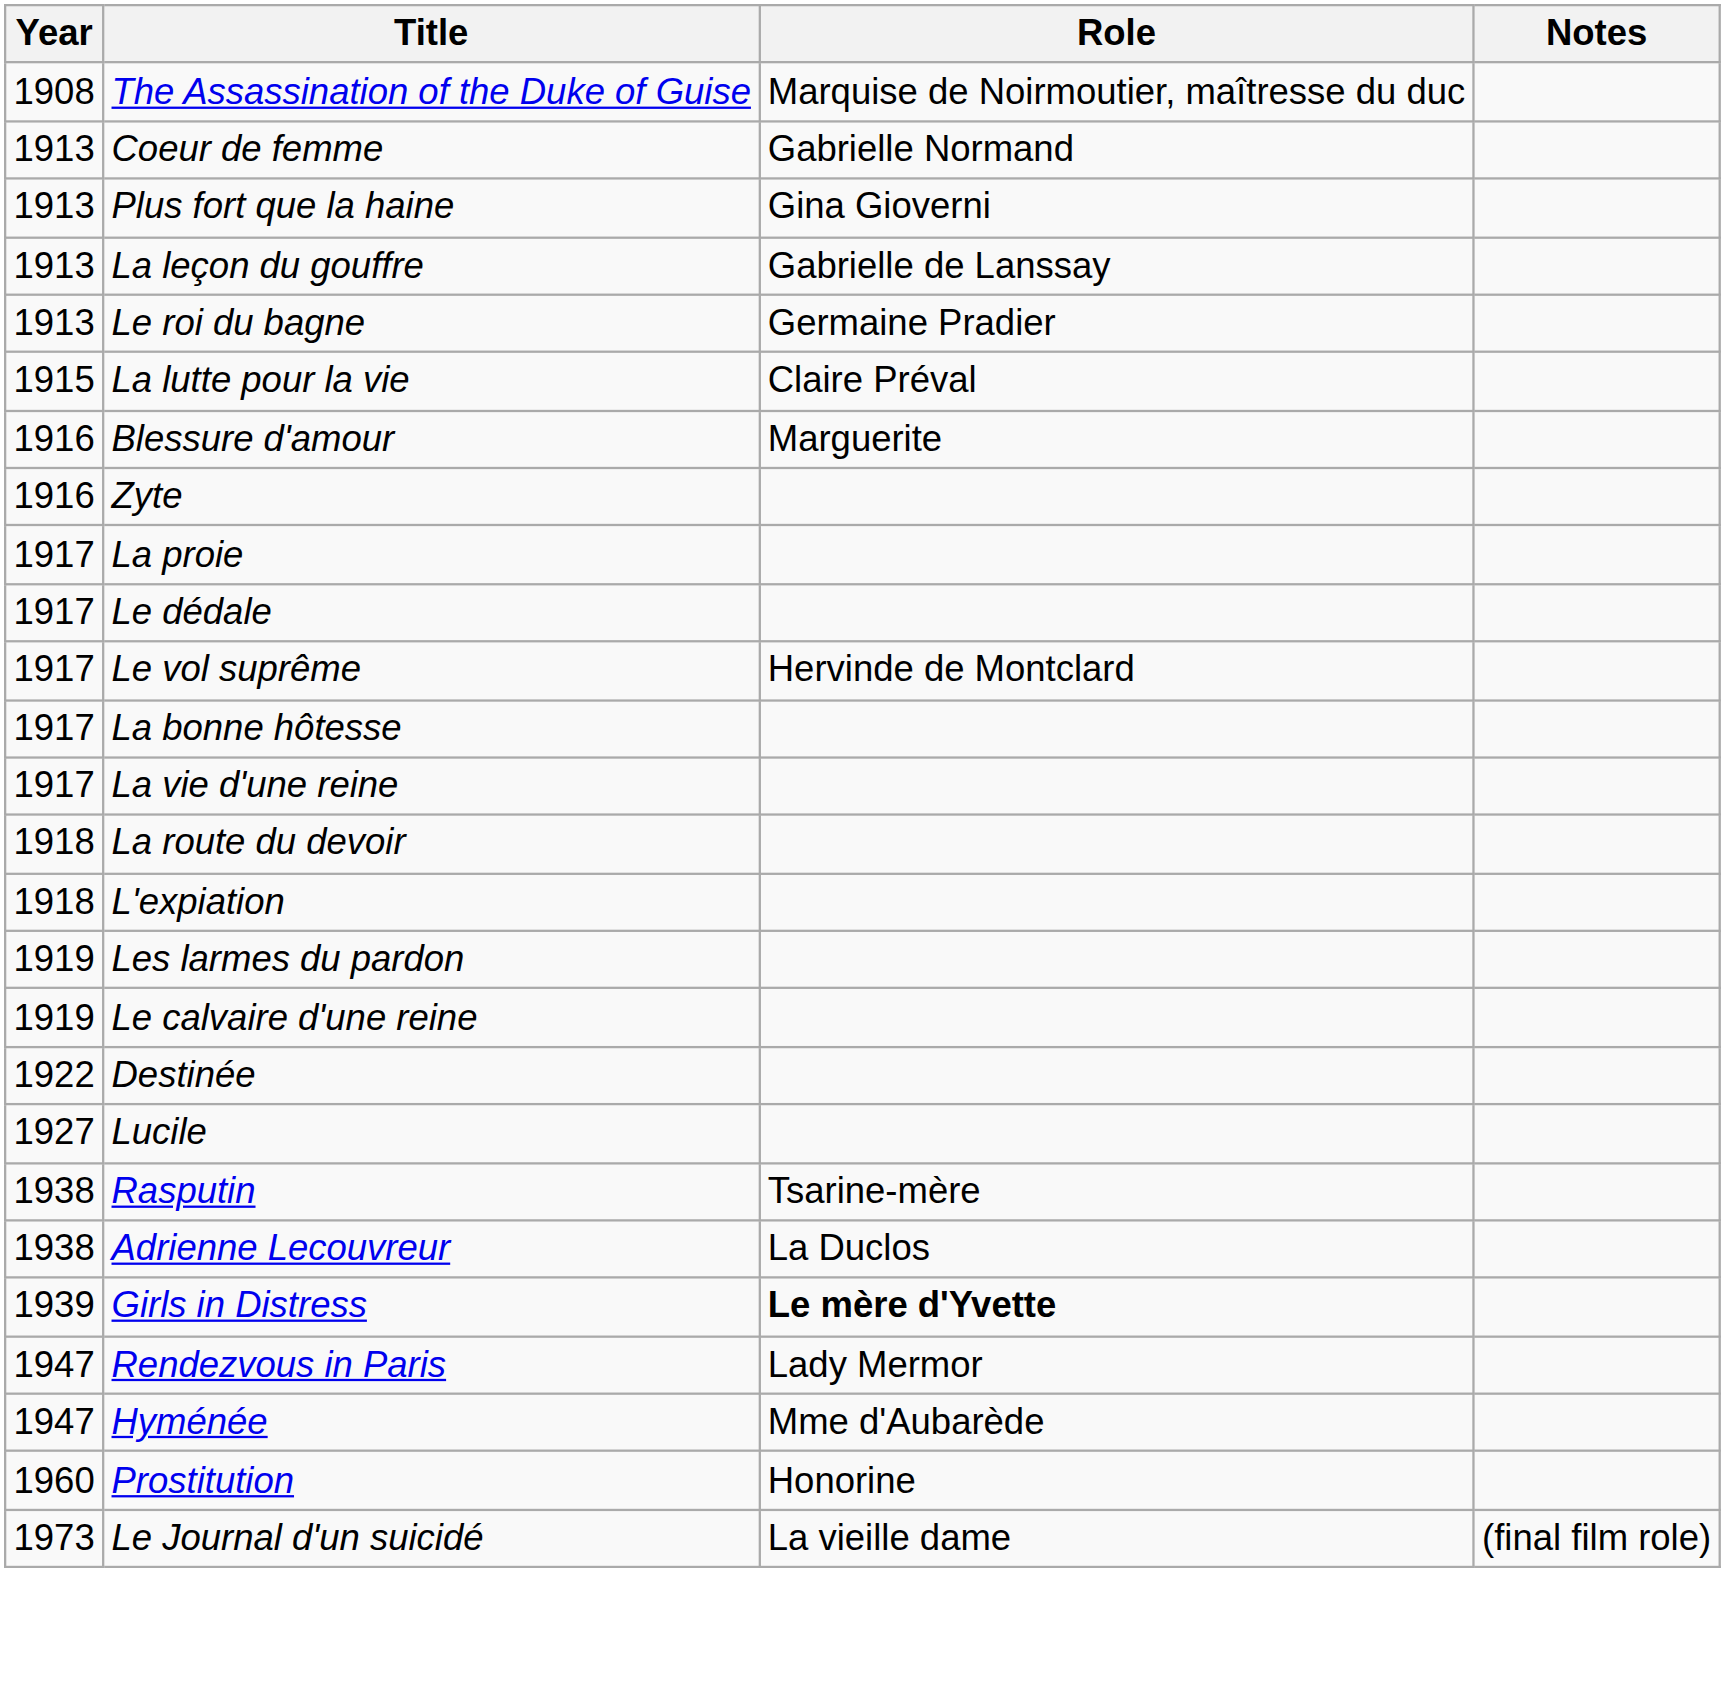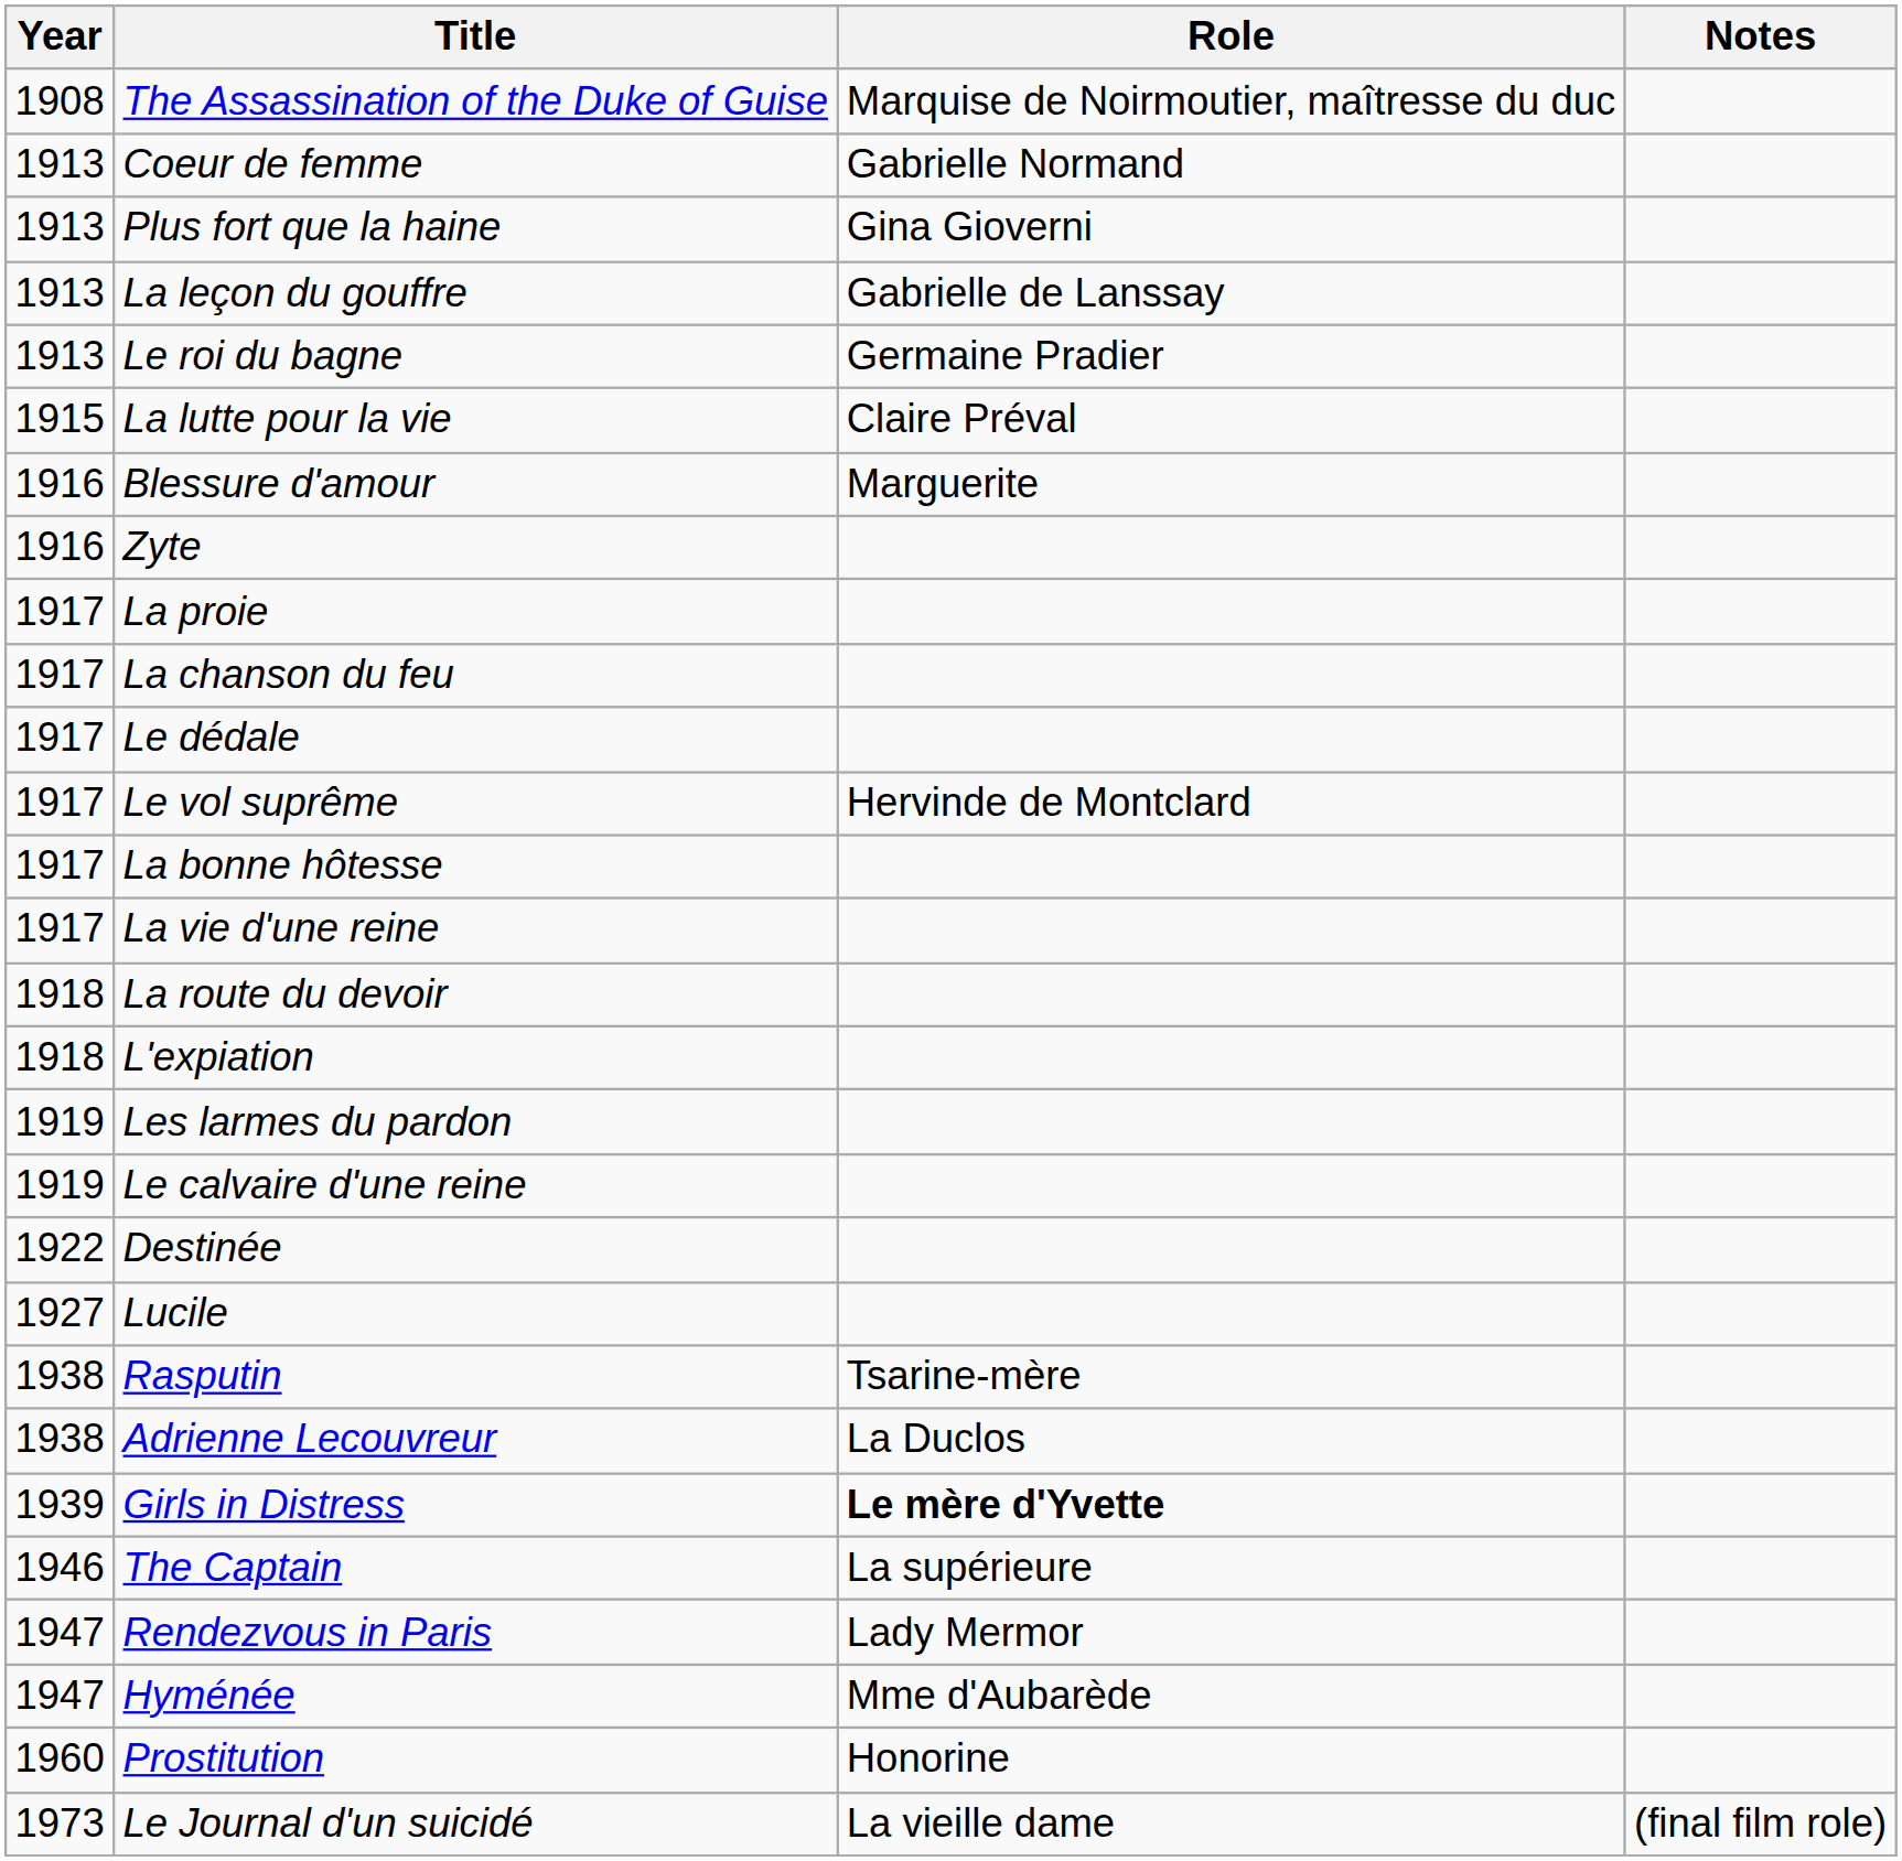 <table class="wikitable">
 <tr>
 <th>Year</th>
 <th>Title</th>
 <th>Role</th>
 <th>Notes</th>
 </tr>
 <tr>
 <td>1908</td>
 <td><em><a href='#'>The Assassination of the Duke of Guise</a></em></td>
 <td>Marquise de Noirmoutier, maîtresse du duc</td>
 <td></td>
 </tr>
 <tr>
 <td>1913</td>
 <td><em>Coeur de femme</em></td>
 <td>Gabrielle Normand</td>
 <td></td>
 </tr>
 <tr>
 <td>1913</td>
 <td><em>Plus fort que la haine</em></td>
 <td>Gina Gioverni</td>
 <td></td>
 </tr>
 <tr>
 <td>1913</td>
 <td><em>La leçon du gouffre</em></td>
 <td>Gabrielle de Lanssay</td>
 <td></td>
 </tr>
 <tr>
 <td>1913</td>
 <td><em>Le roi du bagne</em></td>
 <td>Germaine Pradier</td>
 <td></td>
 </tr>
 <tr>
 <td>1915</td>
 <td><em>La lutte pour la vie</em></td>
 <td>Claire Préval</td>
 <td></td>
 </tr>
 <tr>
 <td>1916</td>
 <td><em>Blessure d'amour</em></td>
 <td>Marguerite</td>
 <td></td>
 </tr>
 <tr>
 <td>1916</td>
 <td><em>Zyte</em></td>
 <td></td>
 <td></td>
 </tr>
 <tr>
 <td>1917</td>
 <td><em>La proie</em></td>
+<td></td>
+<td></td>
+</tr>
+<tr>
+<td>1917</td>
+<td><em>La chanson du feu</em></td>
 <td></td>
 <td></td>
 </tr>
 <tr>
 <td>1917</td>
 <td><em>Le dédale</em></td>
 <td></td>
 <td></td>
 </tr>
 <tr>
 <td>1917</td>
 <td><em>Le vol suprême</em></td>
 <td>Hervinde de Montclard</td>
 <td></td>
 </tr>
 <tr>
 <td>1917</td>
 <td><em>La bonne hôtesse</em></td>
 <td></td>
 <td></td>
 </tr>
 <tr>
 <td>1917</td>
 <td><em>La vie d'une reine</em></td>
 <td></td>
 <td></td>
 </tr>
 <tr>
 <td>1918</td>
 <td><em>La route du devoir</em></td>
 <td></td>
 <td></td>
 </tr>
 <tr>
 <td>1918</td>
 <td><em>L'expiation</em></td>
 <td></td>
 <td></td>
 </tr>
 <tr>
 <td>1919</td>
 <td><em>Les larmes du pardon</em></td>
 <td></td>
 <td></td>
 </tr>
 <tr>
 <td>1919</td>
 <td><em>Le calvaire d'une reine</em></td>
 <td></td>
 <td></td>
 </tr>
 <tr>
 <td>1922</td>
 <td><em>Destinée</em></td>
 <td></td>
 <td></td>
 </tr>
 <tr>
 <td>1927</td>
 <td><em>Lucile</em></td>
 <td></td>
 <td></td>
 </tr>
 <tr>
 <td>1938</td>
 <td><em><a href='#'>Rasputin</a></em></td>
 <td>Tsarine-mère</td>
 <td></td>
 </tr>
 <tr>
 <td>1938</td>
 <td><em><a href='#'>Adrienne Lecouvreur</a></em></td>
 <td>La Duclos</td>
 <td></td>
 </tr>
 <tr>
 <td>1939</td>
 <td><em><a href='#'>Girls in Distress</a></em></td>
 <td><strong>Le mère d'Yvette</strong></td>
 <td></td>
 </tr>
 <tr>
+<td>1946</td>
+<td><em><a href='#'>The Captain</a></em></td>
+<td>La supérieure</td>
+<td></td>
+</tr>
+<tr>
 <td>1947</td>
 <td><em><a href='#'>Rendezvous in Paris</a></em></td>
 <td>Lady Mermor</td>
 <td></td>
 </tr>
 <tr>
 <td>1947</td>
 <td><em><a href='#'>Hyménée</a></em></td>
 <td>Mme d'Aubarède</td>
 <td></td>
 </tr>
 <tr>
 <td>1960</td>
 <td><em><a href='#'>Prostitution</a></em></td>
 <td>Honorine</td>
 <td></td>
 </tr>
 <tr>
 <td>1973</td>
 <td><em>Le Journal d'un suicidé</em></td>
 <td>La vieille dame</td>
 <td>(final film role)</td>
 </tr>
 </table>
